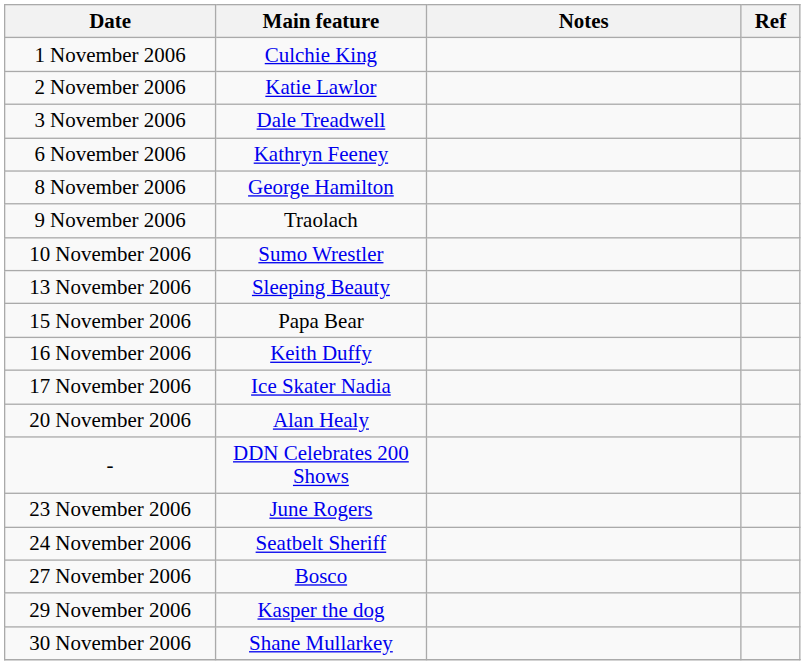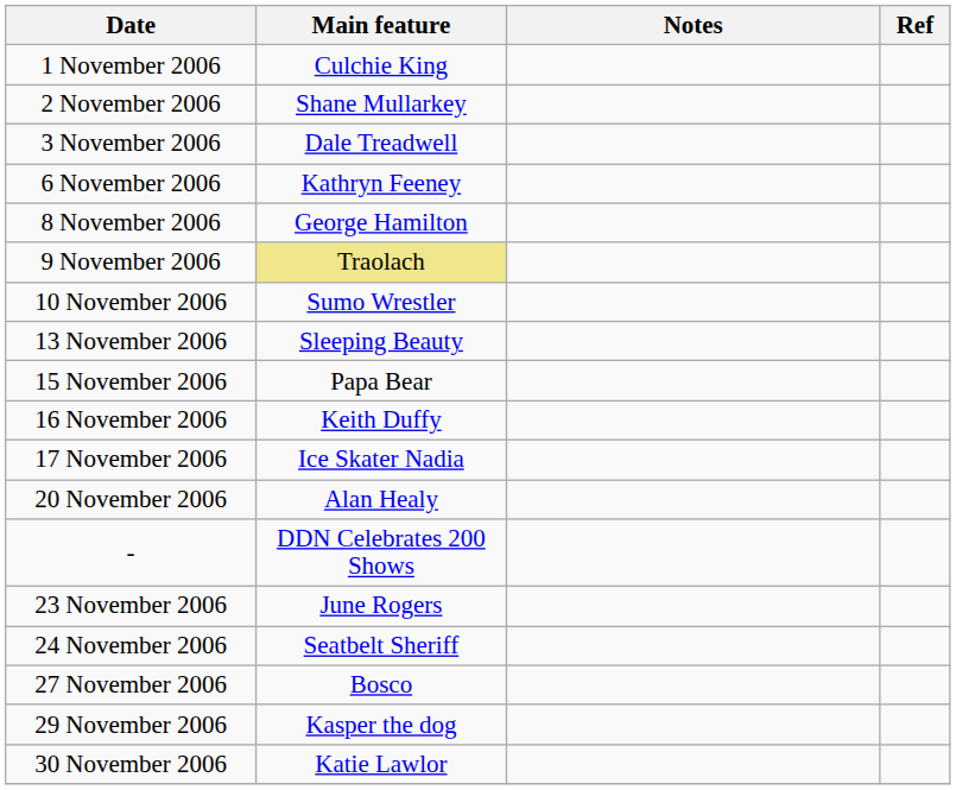 <table class="wikitable">
 <tr>
 <th width="170" rowspan="1">Date</th>
 <th width="170" rowspan="1">Main feature</th>
 <th width="270" rowspan="1">Notes</th>
 <th width="40" rowspan="1">Ref</th>
 </tr>
 <tr>
 <td align="center">1 November 2006</td>
 <td align="center"><a href='#'>Culchie King</a></td>
 <td align="center"></td>
 <td align="center"></td>
 </tr>
 <tr>
 <td align="center">2 November 2006</td>
-<td align="center"><a href='#'>Katie Lawlor</a></td>
+<td align="center"><a href='#'>Shane Mullarkey</a></td>
 <td align="center"></td>
 <td align="center"></td>
 </tr>
 <tr>
 <td align="center">3 November 2006</td>
 <td align="center"><a href='#'>Dale Treadwell</a></td>
 <td align="center"></td>
 <td align="center"></td>
 </tr>
 <tr>
 <td align="center">6 November 2006</td>
 <td align="center"><a href='#'>Kathryn Feeney</a></td>
 <td align="center"></td>
 <td align="center"></td>
 </tr>
 <tr>
 <td align="center">8 November 2006</td>
 <td align="center"><a href='#'>George Hamilton</a></td>
 <td align="center"></td>
 <td align="center"></td>
 </tr>
 <tr>
 <td align="center">9 November 2006</td>
-<td align="center">Traolach</td>
+<td align="center" style="background: khaki;">Traolach</td>
 <td align="center"></td>
 <td align="center"></td>
 </tr>
 <tr>
 <td align="center">10 November 2006</td>
 <td align="center"><a href='#'>Sumo Wrestler</a></td>
 <td align="center"></td>
 <td align="center"></td>
 </tr>
 <tr>
 <td align="center">13 November 2006</td>
 <td align="center"><a href='#'>Sleeping Beauty</a></td>
 <td align="center"></td>
 <td align="center"></td>
 </tr>
 <tr>
 <td align="center">15 November 2006</td>
 <td align="center">Papa Bear</td>
 <td align="center"></td>
 <td align="center"></td>
 </tr>
 <tr>
 <td align="center">16 November 2006</td>
 <td align="center"><a href='#'>Keith Duffy</a></td>
 <td align="center"></td>
 <td align="center"></td>
 </tr>
 <tr>
 <td align="center">17 November 2006</td>
 <td align="center"><a href='#'>Ice Skater Nadia</a></td>
 <td align="center"></td>
 <td align="center"></td>
 </tr>
 <tr>
 <td align="center">20 November 2006</td>
 <td align="center"><a href='#'>Alan Healy</a></td>
 <td align="center"></td>
 <td align="center"></td>
 </tr>
 <tr>
 <td align="center">-</td>
 <td align="center"><a href='#'>DDN Celebrates 200 Shows</a></td>
 <td align="center"></td>
 <td align="center"></td>
 </tr>
 <tr>
 <td align="center">23 November 2006</td>
 <td align="center"><a href='#'>June Rogers</a></td>
 <td align="center"></td>
 <td align="center"></td>
 </tr>
 <tr>
 <td align="center">24 November 2006</td>
 <td align="center"><a href='#'>Seatbelt Sheriff</a></td>
 <td align="center"></td>
 <td align="center"></td>
 </tr>
 <tr>
 <td align="center">27 November 2006</td>
 <td align="center"><a href='#'>Bosco</a></td>
 <td align="center"></td>
 <td align="center"></td>
 </tr>
 <tr>
 <td align="center">29 November 2006</td>
 <td align="center"><a href='#'>Kasper the dog</a></td>
 <td align="center"></td>
 <td align="center"></td>
 </tr>
 <tr>
 <td align="center">30 November 2006</td>
-<td align="center"><a href='#'>Shane Mullarkey</a></td>
+<td align="center"><a href='#'>Katie Lawlor</a></td>
 <td align="center"></td>
 <td align="center"></td>
 </tr>
 <tr>
 </tr>
 </table>
